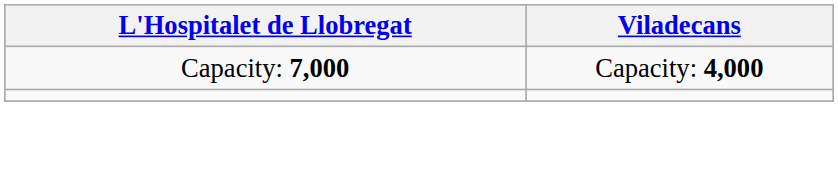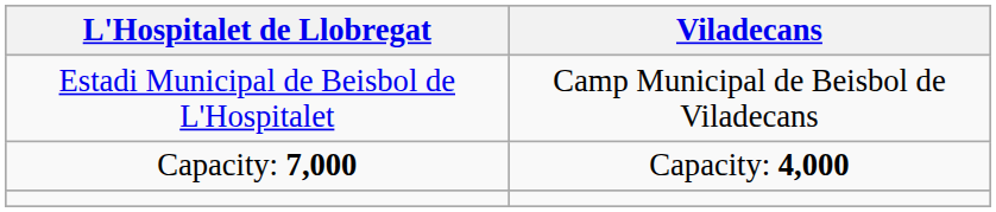 <table class="wikitable" style="text-align:center" width=500>
 <tr>
 <th> <strong><a href='#'>L'Hospitalet de Llobregat</a></strong></th>
 <th> <strong><a href='#'>Viladecans</a></strong></th>
+</tr>
+<tr>
+<td><a href='#'>Estadi Municipal de Beisbol de L'Hospitalet</a></td>
+<td>Camp Municipal de Beisbol de Viladecans</td>
 </tr>
 <tr>
 <td>Capacity: <strong>7,000</strong></td>
 <td>Capacity: <strong>4,000</strong></td>
 </tr>
 <tr>
 <td></td>
 <td></td>
 </tr>
 </table>
